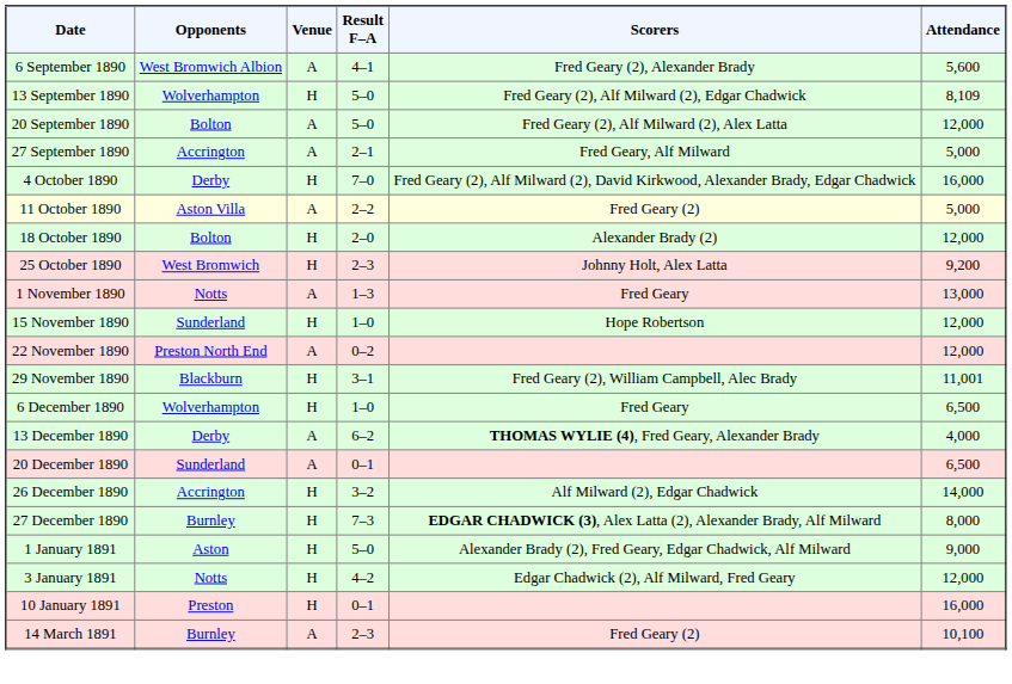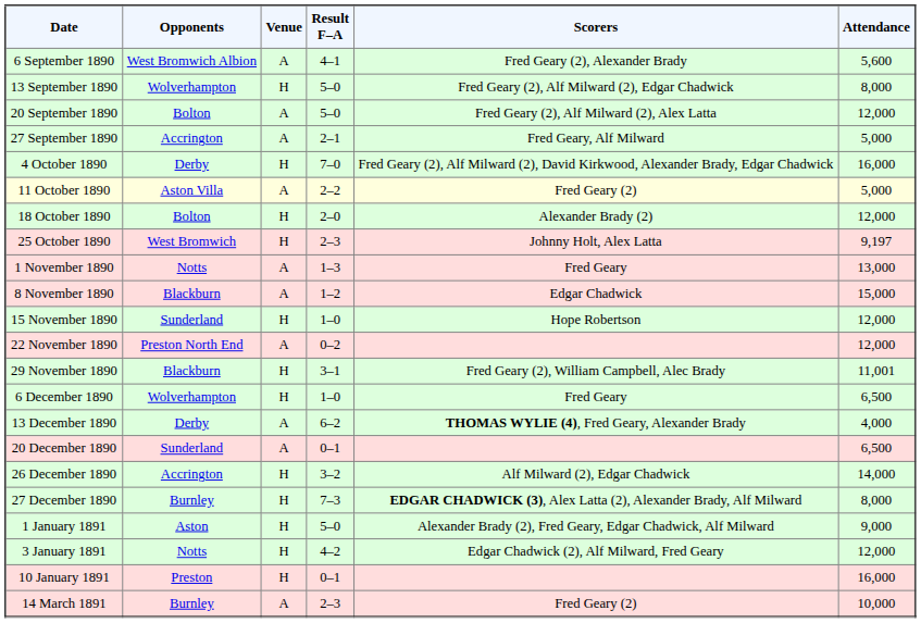 <table border="2" cellpadding="4" style="border-collapse:collapse; text-align:center; font-size:smaller;">
 <tr style="background:#f0f6ff;">
 <th>Date</th>
 <th>Opponents</th>
 <th>Venue</th>
 <th>Result<br>F–A</th>
 <th>Scorers</th>
 <th>Attendance</th>
 </tr>
 <tr bgcolor="#ddffdd">
 <td>6 September 1890</td>
 <td><a href='#'>West Bromwich Albion</a></td>
 <td>A</td>
 <td>4–1</td>
 <td>Fred Geary (2), Alexander Brady</td>
 <td>5,600</td>
 </tr>
 <tr bgcolor="#ddffdd">
 <td>13 September 1890</td>
 <td><a href='#'>Wolverhampton</a></td>
 <td>H</td>
 <td>5–0</td>
 <td>Fred Geary (2), Alf Milward (2), Edgar Chadwick</td>
-<td>8,109</td>
+<td>8,000</td>
 </tr>
 <tr bgcolor="#ddffdd">
 <td>20 September 1890</td>
 <td><a href='#'>Bolton</a></td>
 <td>A</td>
 <td>5–0</td>
 <td>Fred Geary (2), Alf Milward (2), Alex Latta</td>
 <td>12,000</td>
 </tr>
 <tr bgcolor="#ddffdd">
 <td>27 September 1890</td>
 <td><a href='#'>Accrington</a></td>
 <td>A</td>
 <td>2–1</td>
 <td>Fred Geary, Alf Milward</td>
 <td>5,000</td>
 </tr>
 <tr bgcolor="ddffdd">
 <td>4 October 1890</td>
 <td><a href='#'>Derby</a></td>
 <td>H</td>
 <td>7–0</td>
 <td>Fred Geary (2), Alf Milward (2), David Kirkwood, Alexander Brady, Edgar Chadwick</td>
 <td>16,000</td>
 </tr>
 <tr bgcolor="#ffffdd">
 <td>11 October 1890</td>
 <td><a href='#'>Aston Villa</a></td>
 <td>A</td>
 <td>2–2</td>
 <td>Fred Geary (2)</td>
 <td>5,000</td>
 </tr>
 <tr bgcolor="#ddffdd">
 <td>18 October 1890</td>
 <td><a href='#'>Bolton</a></td>
 <td>H</td>
 <td>2–0</td>
 <td>Alexander Brady (2)</td>
 <td>12,000</td>
 </tr>
 <tr bgcolor="#ffdddd">
 <td>25 October 1890</td>
 <td><a href='#'>West Bromwich</a></td>
 <td>H</td>
 <td>2–3</td>
 <td>Johnny Holt, Alex Latta</td>
-<td>9,200</td>
+<td>9,197</td>
 </tr>
 <tr bgcolor="#ffdddd">
 <td>1 November 1890</td>
 <td><a href='#'>Notts</a></td>
 <td>A</td>
 <td>1–3</td>
 <td>Fred Geary</td>
 <td>13,000</td>
+</tr>
+<tr bgcolor="#ffdddd">
+<td>8 November 1890</td>
+<td><a href='#'>Blackburn</a></td>
+<td>A</td>
+<td>1–2</td>
+<td>Edgar Chadwick</td>
+<td>15,000</td>
 </tr>
 <tr bgcolor="#ddffdd">
 <td>15 November 1890</td>
 <td><a href='#'>Sunderland</a></td>
 <td>H</td>
 <td>1–0</td>
 <td>Hope Robertson</td>
 <td>12,000</td>
 </tr>
 <tr bgcolor="ffdddd">
 <td>22 November 1890</td>
 <td><a href='#'>Preston North End</a></td>
 <td>A</td>
 <td>0–2</td>
 <td></td>
 <td>12,000</td>
 </tr>
 <tr bgcolor="#ddffdd">
 <td>29 November 1890</td>
 <td><a href='#'>Blackburn</a></td>
 <td>H</td>
 <td>3–1</td>
 <td>Fred Geary (2), William Campbell, Alec Brady</td>
 <td>11,001</td>
 </tr>
 <tr bgcolor="#ddffdd">
 <td>6 December 1890</td>
 <td><a href='#'>Wolverhampton</a></td>
 <td>H</td>
 <td>1–0</td>
 <td>Fred Geary</td>
 <td>6,500</td>
 </tr>
 <tr bgcolor="#ddffdd">
 <td>13 December 1890</td>
 <td><a href='#'>Derby</a></td>
 <td>A</td>
 <td>6–2</td>
 <td><strong>THOMAS WYLIE (4)</strong>, Fred Geary, Alexander Brady</td>
 <td>4,000</td>
 </tr>
 <tr bgcolor="#ffdddd">
 <td>20 December 1890</td>
 <td><a href='#'>Sunderland</a></td>
 <td>A</td>
 <td>0–1</td>
 <td></td>
 <td>6,500</td>
 </tr>
 <tr bgcolor="#ddffdd">
 <td>26 December 1890</td>
 <td><a href='#'>Accrington</a></td>
 <td>H</td>
 <td>3–2</td>
 <td>Alf Milward (2), Edgar Chadwick</td>
 <td>14,000</td>
 </tr>
 <tr bgcolor="#ddffdd">
 <td>27 December 1890</td>
 <td><a href='#'>Burnley</a></td>
 <td>H</td>
 <td>7–3</td>
 <td><strong>EDGAR CHADWICK (3)</strong>, Alex Latta (2), Alexander Brady, Alf Milward</td>
 <td>8,000</td>
 </tr>
 <tr bgcolor="#ddffdd">
 <td>1 January 1891</td>
 <td><a href='#'>Aston</a></td>
 <td>H</td>
 <td>5–0</td>
 <td>Alexander Brady (2), Fred Geary, Edgar Chadwick, Alf Milward</td>
 <td>9,000</td>
 </tr>
 <tr bgcolor="#ddffdd">
 <td>3 January 1891</td>
 <td><a href='#'>Notts</a></td>
 <td>H</td>
 <td>4–2</td>
 <td>Edgar Chadwick (2), Alf Milward, Fred Geary</td>
 <td>12,000</td>
 </tr>
 <tr bgcolor="#ffdddd">
 <td>10 January 1891</td>
 <td><a href='#'>Preston</a></td>
 <td>H</td>
 <td>0–1</td>
 <td></td>
 <td>16,000</td>
 </tr>
 <tr bgcolor="#ffdddd">
 <td>14 March 1891</td>
 <td><a href='#'>Burnley</a></td>
 <td>A</td>
 <td>2–3</td>
 <td>Fred Geary (2)</td>
-<td>10,100</td>
+<td>10,000</td>
 </tr>
 </table>
